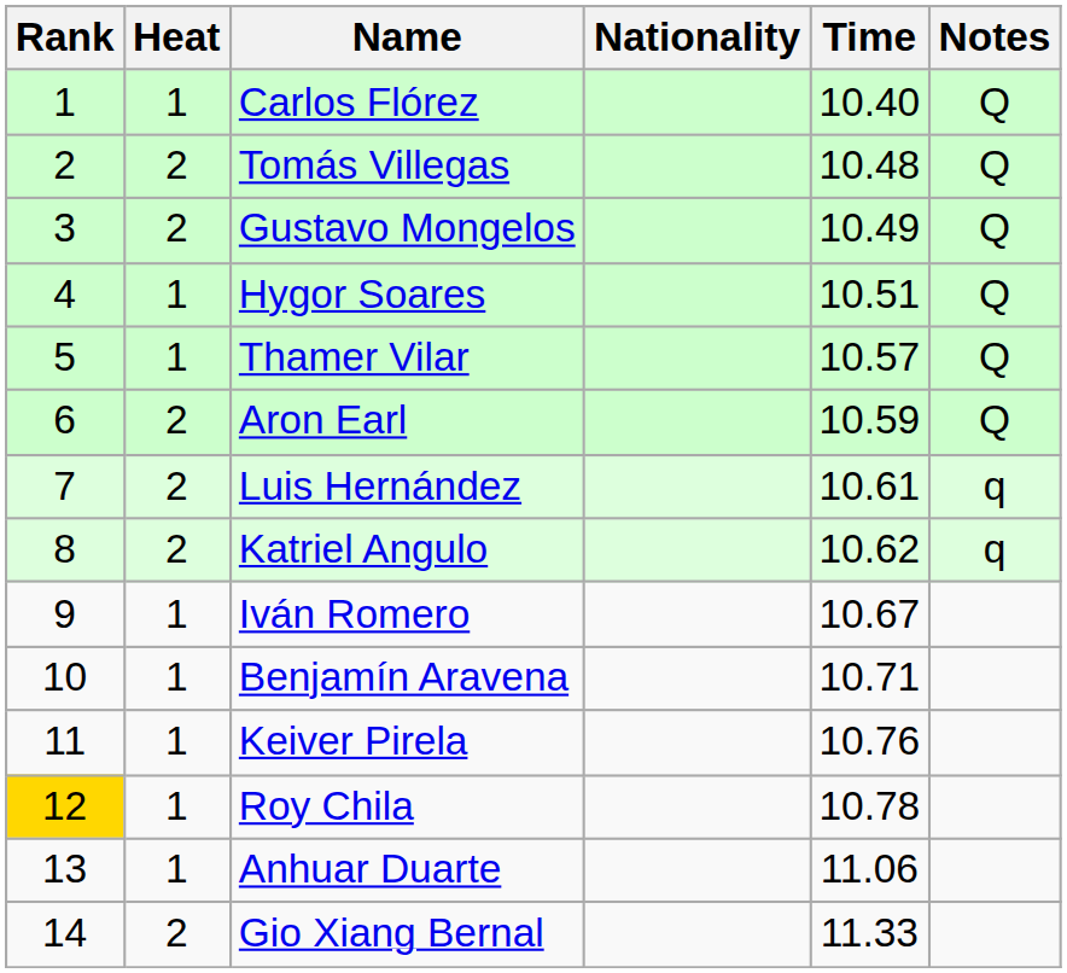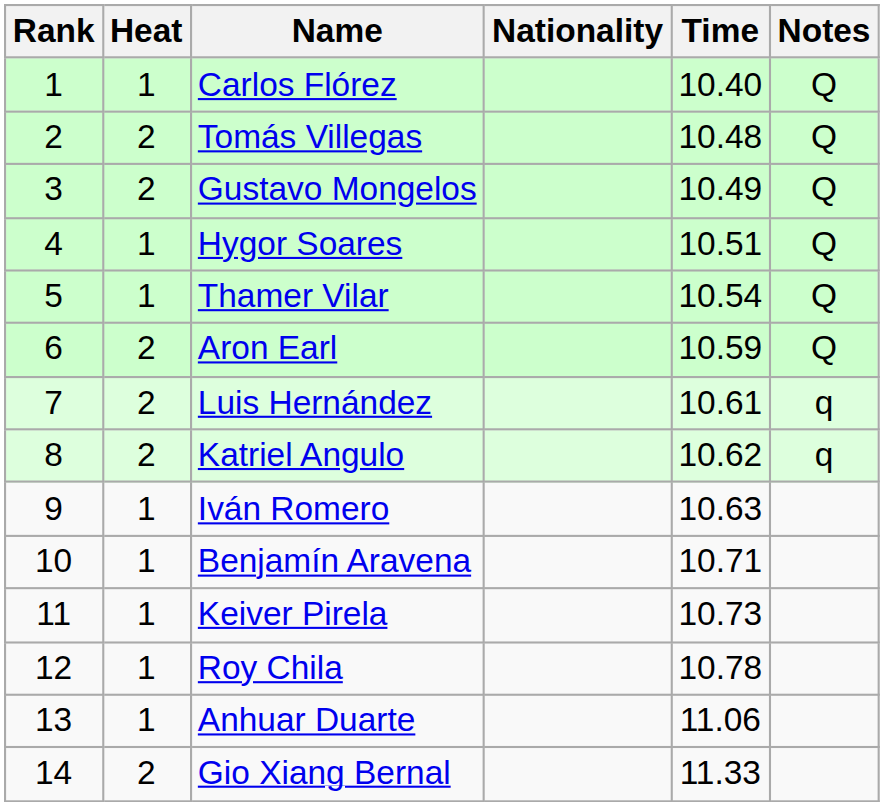 <table class="wikitable sortable" style="text-align:center">
 <tr>
 <th>Rank</th>
 <th>Heat</th>
 <th>Name</th>
 <th>Nationality</th>
 <th>Time</th>
 <th>Notes</th>
 </tr>
 <tr bgcolor=ccffcc>
 <td>1</td>
 <td>1</td>
 <td align=left><a href='#'>Carlos Flórez</a></td>
 <td align=left></td>
 <td>10.40</td>
 <td>Q</td>
 </tr>
 <tr bgcolor=ccffcc>
 <td>2</td>
 <td>2</td>
 <td align=left><a href='#'>Tomás Villegas</a></td>
 <td align=left></td>
 <td>10.48</td>
 <td>Q</td>
 </tr>
 <tr bgcolor=ccffcc>
 <td>3</td>
 <td>2</td>
 <td align=left><a href='#'>Gustavo Mongelos</a></td>
 <td align=left></td>
 <td>10.49</td>
 <td>Q</td>
 </tr>
 <tr bgcolor=ccffcc>
 <td>4</td>
 <td>1</td>
 <td align=left><a href='#'>Hygor Soares</a></td>
 <td align=left></td>
 <td>10.51</td>
 <td>Q</td>
 </tr>
 <tr bgcolor=ccffcc>
 <td>5</td>
 <td>1</td>
 <td align=left><a href='#'>Thamer Vilar</a></td>
 <td align=left></td>
-<td>10.57</td>
+<td>10.54</td>
 <td>Q</td>
 </tr>
 <tr bgcolor=ccffcc>
 <td>6</td>
 <td>2</td>
 <td align=left><a href='#'>Aron Earl</a></td>
 <td align=left></td>
 <td>10.59</td>
 <td>Q</td>
 </tr>
 <tr bgcolor=ddffdd>
 <td>7</td>
 <td>2</td>
 <td align=left><a href='#'>Luis Hernández</a></td>
 <td align=left></td>
 <td>10.61</td>
 <td>q</td>
 </tr>
 <tr bgcolor=ddffdd>
 <td>8</td>
 <td>2</td>
 <td align=left><a href='#'>Katriel Angulo</a></td>
 <td align=left></td>
 <td>10.62</td>
 <td>q</td>
 </tr>
 <tr>
 <td>9</td>
 <td>1</td>
 <td align=left><a href='#'>Iván Romero</a></td>
 <td align=left></td>
-<td>10.67</td>
+<td>10.63</td>
 <td></td>
 </tr>
 <tr>
 <td>10</td>
 <td>1</td>
 <td align=left><a href='#'>Benjamín Aravena</a></td>
 <td align=left></td>
 <td>10.71</td>
 <td></td>
 </tr>
 <tr>
 <td>11</td>
 <td>1</td>
 <td align=left><a href='#'>Keiver Pirela</a></td>
 <td align=left></td>
-<td>10.76</td>
+<td>10.73</td>
 <td></td>
 </tr>
 <tr>
-<td style="background: gold;">12</td>
+<td>12</td>
 <td>1</td>
 <td align=left><a href='#'>Roy Chila</a></td>
 <td align=left></td>
 <td>10.78</td>
 <td></td>
 </tr>
 <tr>
 <td>13</td>
 <td>1</td>
 <td align=left><a href='#'>Anhuar Duarte</a></td>
 <td align=left></td>
 <td>11.06</td>
 <td></td>
 </tr>
 <tr>
 <td>14</td>
 <td>2</td>
 <td align=left><a href='#'>Gio Xiang Bernal</a></td>
 <td align=left></td>
 <td>11.33</td>
 <td></td>
 </tr>
 </table>
